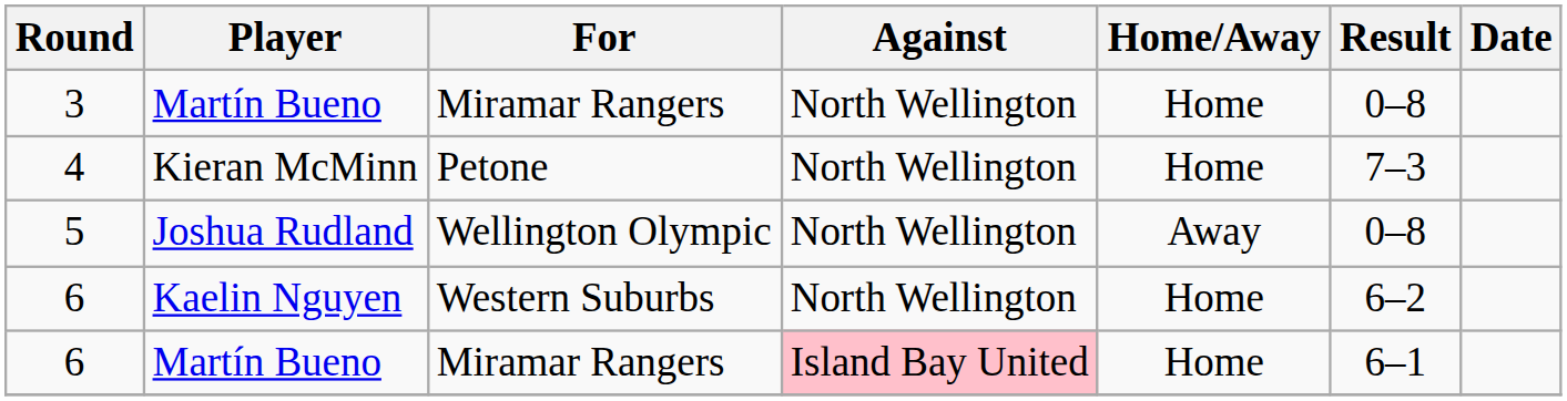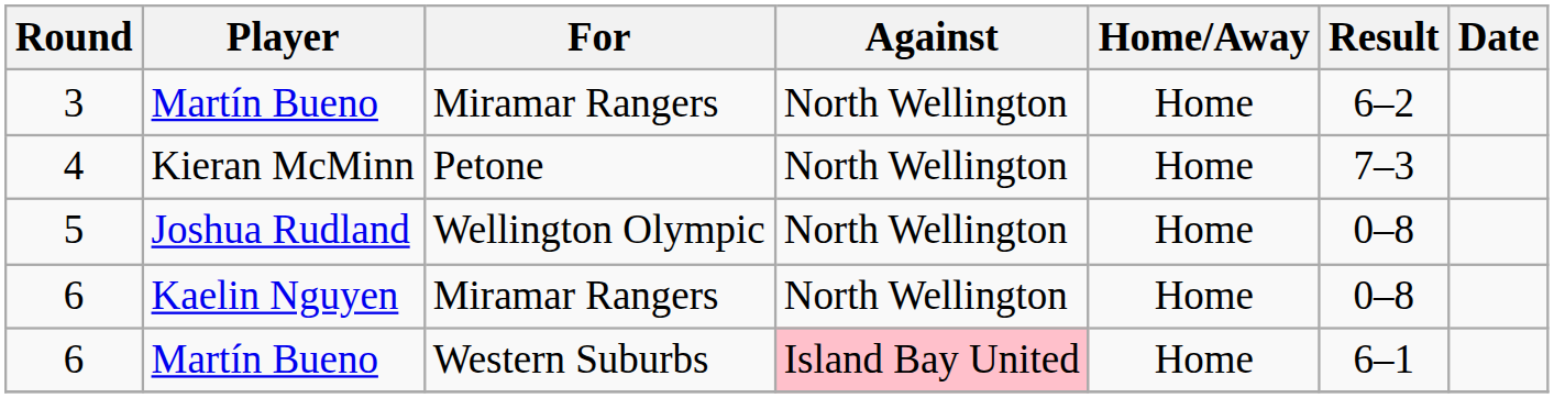 <table class="wikitable">
 <tr>
 <th>Round</th>
 <th>Player</th>
 <th>For</th>
 <th>Against</th>
 <th>Home/Away</th>
 <th style="text-align:center">Result</th>
 <th>Date</th>
 </tr>
 <tr>
 <td style="text-align:center">3</td>
 <td> <a href='#'>Martín Bueno</a></td>
 <td>Miramar Rangers</td>
 <td>North Wellington</td>
 <td style="text-align:center">Home</td>
-<td style="text-align:center">0–8</td>
+<td style="text-align:center">6–2</td>
 <td></td>
 </tr>
 <tr>
 <td style="text-align:center">4</td>
 <td> Kieran McMinn</td>
 <td>Petone</td>
 <td>North Wellington</td>
 <td style="text-align:center">Home</td>
 <td style="text-align:center">7–3</td>
 <td></td>
 </tr>
 <tr>
 <td style="text-align:center">5</td>
 <td> <a href='#'>Joshua Rudland</a></td>
 <td>Wellington Olympic</td>
 <td>North Wellington</td>
-<td style="text-align:center">Away</td>
+<td style="text-align:center">Home</td>
 <td style="text-align:center">0–8</td>
 <td></td>
 </tr>
 <tr>
 <td style="text-align:center">6</td>
 <td> <a href='#'>Kaelin Nguyen</a></td>
-<td>Western Suburbs</td>
+<td>Miramar Rangers</td>
 <td>North Wellington</td>
 <td style="text-align:center">Home</td>
-<td style="text-align:center">6–2</td>
+<td style="text-align:center">0–8</td>
 <td></td>
 </tr>
 <tr>
 <td style="text-align:center">6</td>
 <td> <a href='#'>Martín Bueno</a></td>
-<td>Miramar Rangers</td>
+<td>Western Suburbs</td>
 <td style="background: pink;">Island Bay United</td>
 <td style="text-align:center">Home</td>
 <td style="text-align:center">6–1</td>
 <td></td>
 </tr>
 <tr>
 </tr>
 </table>
